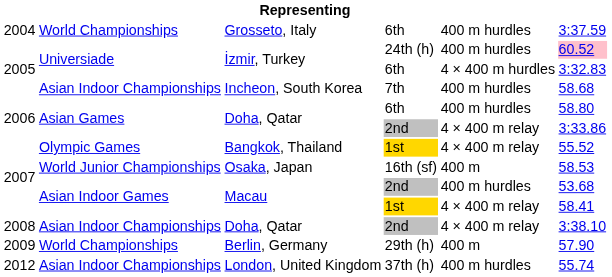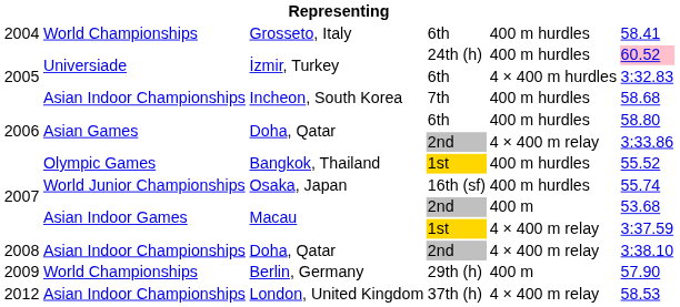 <table>
 <tr>
 <th colspan="6">Representing </th>
 </tr>
 <tr>
 <td>2004</td>
 <td><a href='#'>World Championships</a></td>
 <td><a href='#'>Grosseto</a>, Italy</td>
 <td>6th</td>
 <td>400 m hurdles</td>
-<td><a href='#'>3:37.59</a></td>
+<td><a href='#'>58.41</a></td>
 </tr>
 <tr>
 <td rowspan=3>2005</td>
 <td rowspan=2><a href='#'>Universiade</a></td>
 <td rowspan=2><a href='#'>İzmir</a>, Turkey</td>
 <td>24th (h)</td>
 <td>400 m hurdles</td>
 <td style="background: pink;"><a href='#'>60.52</a></td>
 </tr>
 <tr>
 <td>6th</td>
 <td>4 × 400 m hurdles</td>
 <td><a href='#'>3:32.83</a></td>
 </tr>
 <tr>
 <td><a href='#'>Asian Indoor Championships</a></td>
 <td><a href='#'>Incheon</a>, South Korea</td>
 <td>7th</td>
 <td>400 m hurdles</td>
 <td><a href='#'>58.68</a></td>
 </tr>
 <tr>
 <td rowspan=2>2006</td>
 <td rowspan=2><a href='#'>Asian Games</a></td>
 <td rowspan=2><a href='#'>Doha</a>, Qatar</td>
 <td>6th</td>
 <td>400 m hurdles</td>
 <td><a href='#'>58.80</a></td>
 </tr>
 <tr>
 <td bgcolor="silver">2nd</td>
 <td>4 × 400 m relay</td>
 <td><a href='#'>3:33.86</a></td>
 </tr>
 <tr>
 <td rowspan=4>2007</td>
 <td><a href='#'>Olympic Games</a></td>
 <td><a href='#'>Bangkok</a>, Thailand</td>
 <td bgcolor="gold">1st</td>
-<td>4 × 400 m relay</td>
+<td>400 m hurdles</td>
 <td><a href='#'>55.52</a></td>
 </tr>
 <tr>
 <td><a href='#'>World Junior Championships</a></td>
 <td><a href='#'>Osaka</a>, Japan</td>
 <td>16th (sf)</td>
-<td>400 m</td>
-<td><a href='#'>58.53</a></td>
+<td>400 m hurdles</td>
+<td><a href='#'>55.74</a></td>
 </tr>
 <tr>
 <td rowspan=2><a href='#'>Asian Indoor Games</a></td>
 <td rowspan=2><a href='#'>Macau</a></td>
 <td bgcolor=silver>2nd</td>
-<td>400 m hurdles</td>
+<td>400 m</td>
 <td><a href='#'>53.68</a></td>
 </tr>
 <tr>
 <td bgcolor=gold>1st</td>
 <td>4 × 400 m relay</td>
-<td><a href='#'>58.41</a></td>
+<td><a href='#'>3:37.59</a></td>
 </tr>
 <tr>
 <td>2008</td>
 <td><a href='#'>Asian Indoor Championships</a></td>
 <td><a href='#'>Doha</a>, Qatar</td>
 <td bgcolor=silver>2nd</td>
 <td>4 × 400 m relay</td>
 <td><a href='#'>3:38.10</a></td>
 </tr>
 <tr>
 <td>2009</td>
 <td><a href='#'>World Championships</a></td>
 <td><a href='#'>Berlin</a>, Germany</td>
 <td>29th (h)</td>
 <td>400 m</td>
 <td><a href='#'>57.90</a></td>
 </tr>
 <tr>
 <td>2012</td>
 <td><a href='#'>Asian Indoor Championships</a></td>
 <td><a href='#'>London</a>, United Kingdom</td>
 <td>37th (h)</td>
-<td>400 m hurdles</td>
-<td><a href='#'>55.74</a></td>
+<td>4 × 400 m relay</td>
+<td><a href='#'>58.53</a></td>
 </tr>
 </table>
